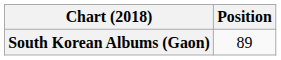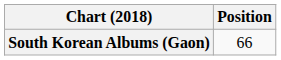 <table class="wikitable plainrowheaders" style="text-align:center">
 <tr>
 <th scope="col">Chart (2018)</th>
 <th scope="col">Position</th>
 </tr>
 <tr>
 <th scope="row">South Korean Albums (Gaon)</th>
-<td>89</td>
+<td>66</td>
 </tr>
 </table>
